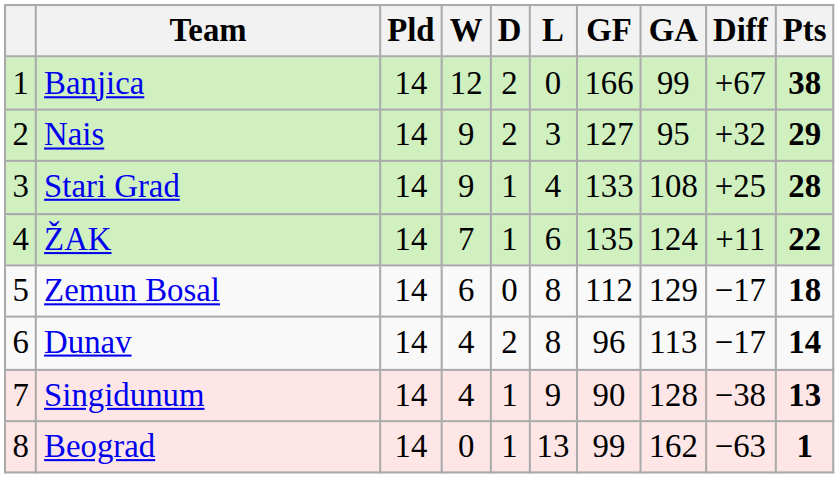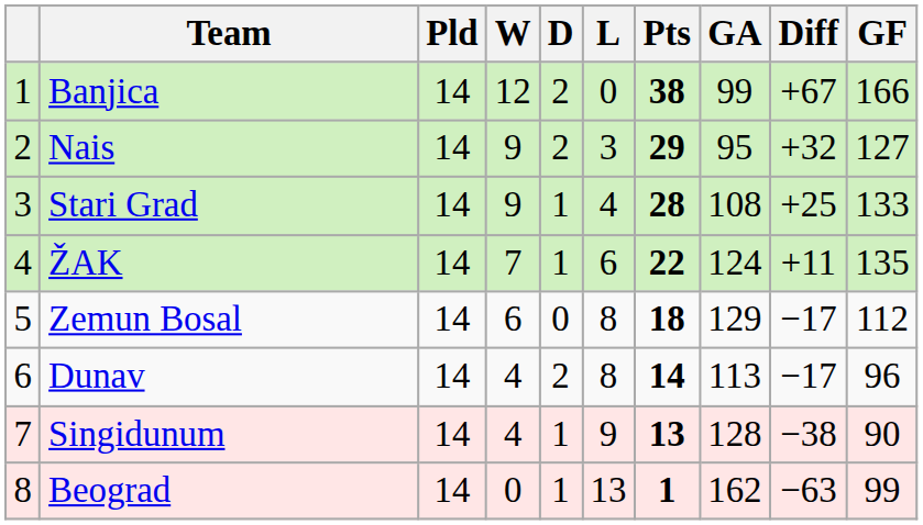 <table class="wikitable sortable" style="text-align:center">
 <tr>
 <th></th>
 <th width="160">Team</th>
 <th>Pld</th>
 <th>W</th>
 <th>D</th>
 <th>L</th>
-<th>GF</th>
+<th>Pts</th>
 <th>GA</th>
 <th>Diff</th>
-<th>Pts</th>
+<th>GF</th>
 </tr>
 <tr style="background: #D0F0C0;">
 <td>1</td>
 <td align=left> <a href='#'>Banjica</a></td>
 <td>14</td>
 <td>12</td>
 <td>2</td>
 <td>0</td>
-<td>166</td>
+<td><strong>38</strong></td>
 <td>99</td>
 <td>+67</td>
-<td><strong>38</strong></td>
+<td>166</td>
 </tr>
 <tr style="background: #D0F0C0;">
 <td>2</td>
 <td align=left> <a href='#'>Nais</a></td>
 <td>14</td>
 <td>9</td>
 <td>2</td>
 <td>3</td>
-<td>127</td>
+<td><strong>29</strong></td>
 <td>95</td>
 <td>+32</td>
-<td><strong>29</strong></td>
+<td>127</td>
 </tr>
 <tr style="background: #D0F0C0;">
 <td>3</td>
 <td align=left> <a href='#'>Stari Grad</a></td>
 <td>14</td>
 <td>9</td>
 <td>1</td>
 <td>4</td>
-<td>133</td>
+<td><strong>28</strong></td>
 <td>108</td>
 <td>+25</td>
-<td><strong>28</strong></td>
+<td>133</td>
 </tr>
 <tr style="background: #D0F0C0;">
 <td>4</td>
 <td align=left> <a href='#'>ŽAK</a></td>
 <td>14</td>
 <td>7</td>
 <td>1</td>
 <td>6</td>
-<td>135</td>
+<td><strong>22</strong></td>
 <td>124</td>
 <td>+11</td>
-<td><strong>22</strong></td>
+<td>135</td>
 </tr>
 <tr>
 <td>5</td>
 <td align=left> <a href='#'>Zemun Bosal</a></td>
 <td>14</td>
 <td>6</td>
 <td>0</td>
 <td>8</td>
-<td>112</td>
+<td><strong>18</strong></td>
 <td>129</td>
 <td>−17</td>
-<td><strong>18</strong></td>
+<td>112</td>
 </tr>
 <tr>
 <td>6</td>
 <td align=left> <a href='#'>Dunav</a></td>
 <td>14</td>
 <td>4</td>
 <td>2</td>
 <td>8</td>
-<td>96</td>
+<td><strong>14</strong></td>
 <td>113</td>
 <td>−17</td>
-<td><strong>14</strong></td>
+<td>96</td>
 </tr>
 <tr style="background: #FFE6E6;">
 <td>7</td>
 <td align=left> <a href='#'>Singidunum</a></td>
 <td>14</td>
 <td>4</td>
 <td>1</td>
 <td>9</td>
-<td>90</td>
+<td><strong>13</strong></td>
 <td>128</td>
 <td>−38</td>
-<td><strong>13</strong></td>
+<td>90</td>
 </tr>
 <tr style="background: #FFE6E6;">
 <td>8</td>
 <td align=left> <a href='#'>Beograd</a></td>
 <td>14</td>
 <td>0</td>
 <td>1</td>
 <td>13</td>
-<td>99</td>
+<td><strong>1</strong></td>
 <td>162</td>
 <td>−63</td>
-<td><strong>1</strong></td>
+<td>99</td>
 </tr>
 </table>
